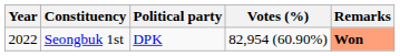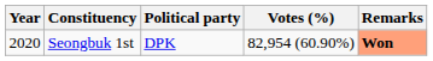 <table class="wikitable">
 <tr>
 <th>Year</th>
 <th>Constituency</th>
 <th>Political party</th>
 <th>Votes (%)</th>
 <th>Remarks</th>
 </tr>
 <tr>
-<td>2022</td>
+<td>2020</td>
 <td><a href='#'>Seongbuk</a> 1st</td>
 <td><a href='#'>DPK</a></td>
 <td>82,954 (60.90%)</td>
 <td style="background: lightsalmon;"><strong>Won</strong></td>
 </tr>
 </table>
